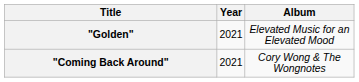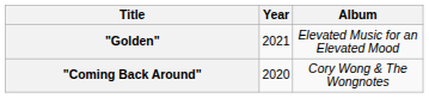 <table class="wikitable plainrowheaders" style="text-align:center;">
 <tr>
 <th rowspan="1" style="width:20em;">Title</th>
 <th rowspan="1" style="width:1em;">Year</th>
 <th rowspan="1" style="width:10em;">Album</th>
 </tr>
 <tr>
 <th scope="row">"Golden"<br> </th>
 <td>2021</td>
 <td><em>Elevated Music for an Elevated Mood</em></td>
 </tr>
 <tr>
 <th scope="row">"Coming Back Around"<br> </th>
-<td>2021</td>
+<td>2020</td>
 <td><em>Cory Wong & The Wongnotes</em></td>
 </tr>
 </table>
